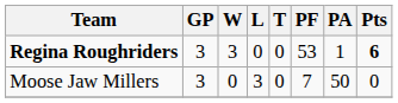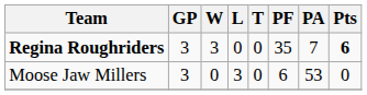 <table class="wikitable">
 <tr>
 <th>Team</th>
 <th>GP</th>
 <th>W</th>
 <th>L</th>
 <th>T</th>
 <th>PF</th>
 <th>PA</th>
 <th>Pts</th>
 </tr>
 <tr align="center">
 <td align="left"><strong>Regina Roughriders</strong></td>
 <td>3</td>
 <td>3</td>
 <td>0</td>
 <td>0</td>
-<td>53</td>
-<td>1</td>
+<td>35</td>
+<td>7</td>
 <td><strong>6</strong></td>
 </tr>
 <tr align="center">
 <td align="left">Moose Jaw Millers</td>
 <td>3</td>
 <td>0</td>
 <td>3</td>
 <td>0</td>
-<td>7</td>
-<td>50</td>
+<td>6</td>
+<td>53</td>
 <td>0</td>
 </tr>
 <tr align="center">
 </tr>
 </table>
